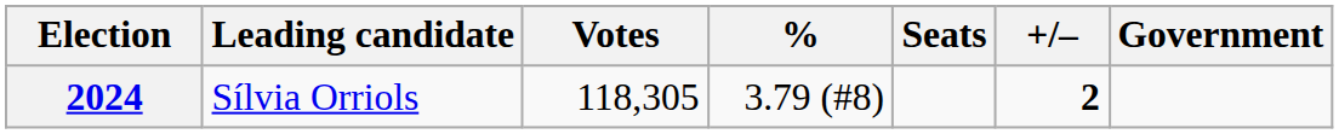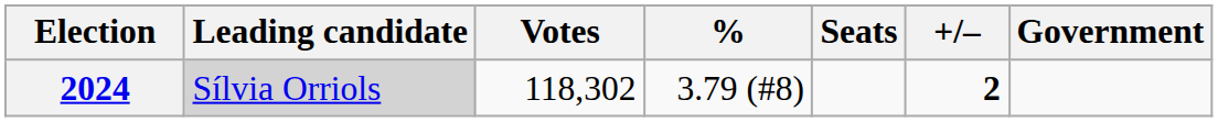 <table class="wikitable" style="text-align:right;">
 <tr>
 <th width="75">Election</th>
 <th>Leading candidate</th>
 <th width="70">Votes</th>
 <th width="70">%</th>
 <th>Seats</th>
 <th width="40">+/–</th>
 <th>Government</th>
 </tr>
 <tr>
 <th><a href='#'>2024</a></th>
-<td align="left"><a href='#'>Sílvia Orriols</a></td>
-<td>118,305</td>
+<td align="left" style="background: lightgrey;"><a href='#'>Sílvia Orriols</a></td>
+<td>118,302</td>
 <td>3.79 (#8)</td>
 <td></td>
 <td><strong>2</strong></td>
 <td></td>
 </tr>
 </table>
